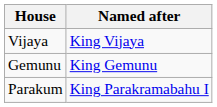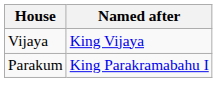 <table class="wikitable">
 <tr>
 <th>House</th>
 <th>Named after</th>
 </tr>
 <tr>
 <td>Vijaya</td>
 <td><a href='#'>King Vijaya</a></td>
 </tr>
 <tr>
-<td>Gemunu</td>
-<td><a href='#'>King Gemunu</a></td>
-</tr>
-<tr>
 <td>Parakum</td>
 <td><a href='#'>King Parakramabahu I</a></td>
 </tr>
 </table>
